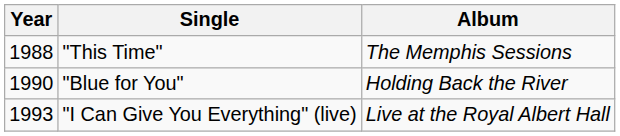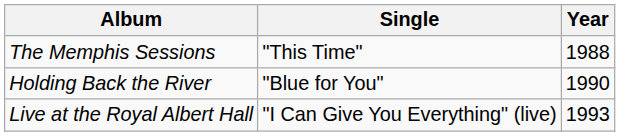 <table class="wikitable" style=text-align:center;>
 <tr>
+<th>Album</th>
+<th>Single</th>
 <th>Year</th>
-<th>Single</th>
-<th>Album</th>
 </tr>
 <tr>
+<td align="left"><em>The Memphis Sessions</em></td>
+<td align=left>"This Time"</td>
 <td>1988</td>
-<td align=left>"This Time"</td>
-<td align="left"><em>The Memphis Sessions</em></td>
 </tr>
 <tr>
+<td align="left"><em>Holding Back the River</em></td>
+<td align=left>"Blue for You"</td>
 <td>1990</td>
-<td align=left>"Blue for You"</td>
-<td align="left"><em>Holding Back the River</em></td>
 </tr>
 <tr>
+<td align="left"><em>Live at the Royal Albert Hall</em></td>
+<td align=left>"I Can Give You Everything" (live)</td>
 <td>1993</td>
-<td align=left>"I Can Give You Everything" (live)</td>
-<td align="left"><em>Live at the Royal Albert Hall</em></td>
 </tr>
 </table>
